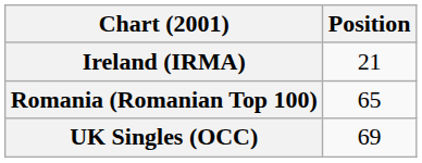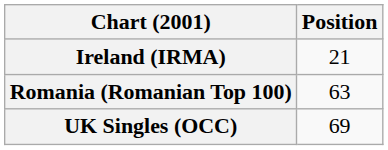 <table class="wikitable sortable plainrowheaders" style="text-align:center">
 <tr>
 <th scope="col">Chart (2001)</th>
 <th scope="col">Position</th>
 </tr>
 <tr>
 <th scope="row">Ireland (IRMA)</th>
 <td>21</td>
 </tr>
 <tr>
 <th scope="row">Romania (Romanian Top 100)</th>
-<td>65</td>
+<td>63</td>
 </tr>
 <tr>
 <th scope="row">UK Singles (OCC)</th>
 <td>69</td>
 </tr>
 </table>
